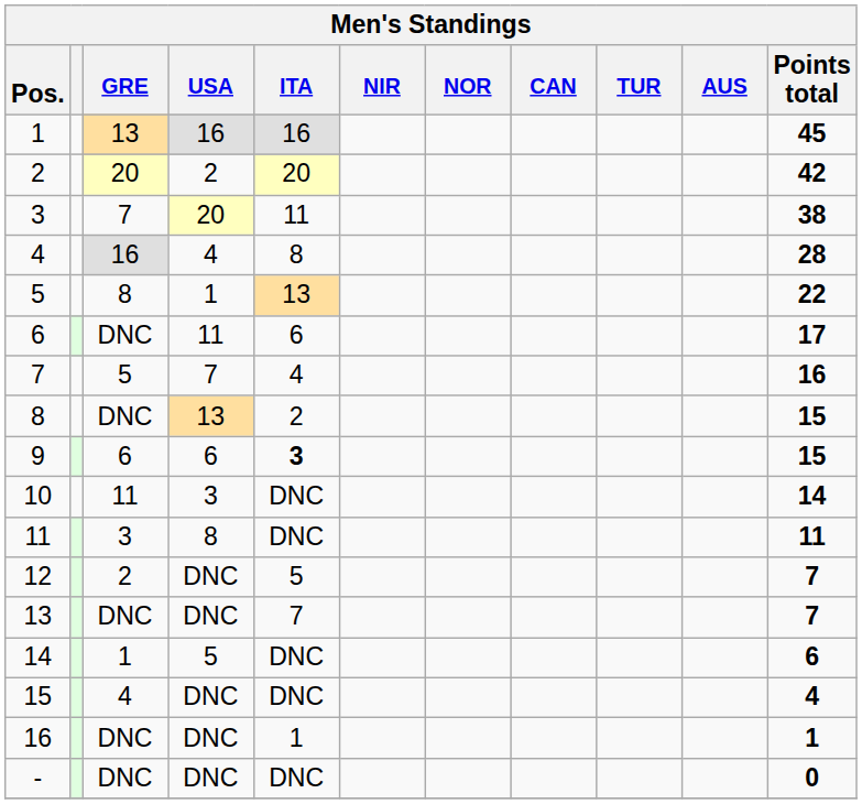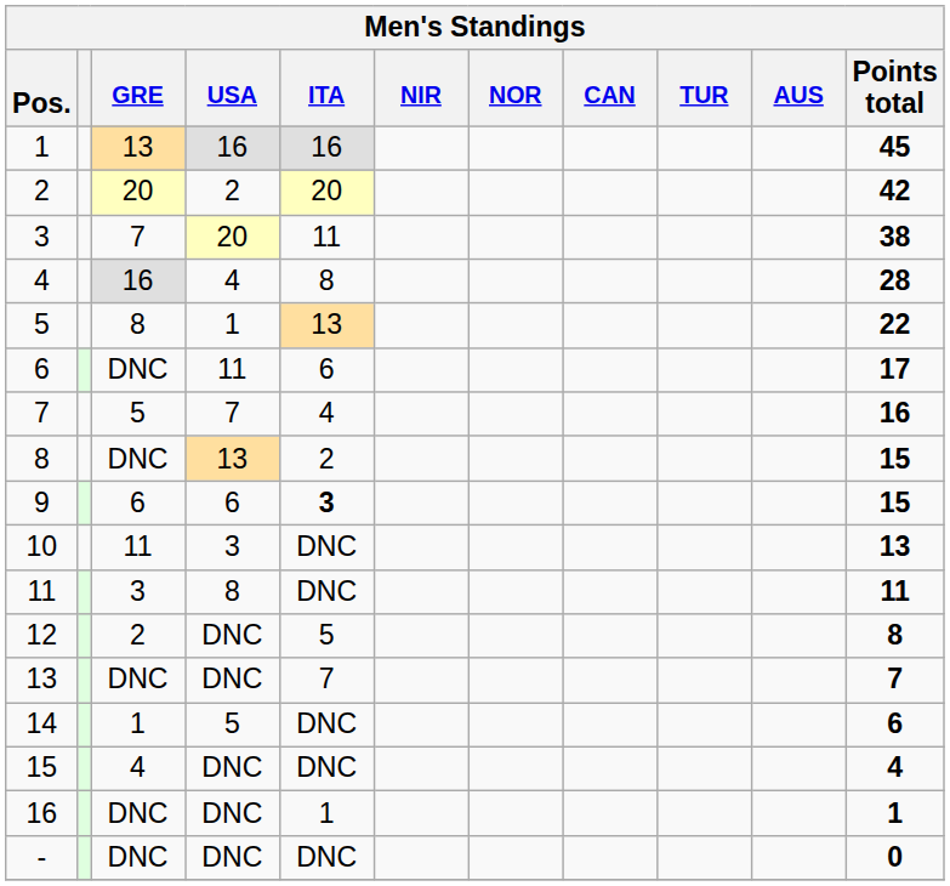 <table class="wikitable" style="text-align:center;">
 <tr bgcolor="#efefef">
 <th colspan=13 style="border-right:0px;";>Men's Standings<br></th>
 </tr>
 <tr bgcolor="#efefef">
 <th style="width:1.8em;"> <br>Pos.</th>
 <th></th>
 <th style="width:3.5em; vertical-align:top; font-size:85%;"><br><a href='#'>GRE</a></th>
 <th style="width:3.5em; vertical-align:top; font-size:85%;"><br><a href='#'>USA</a></th>
 <th style="width:3.5em; vertical-align:top; font-size:85%;"><br><a href='#'>ITA</a></th>
 <th style="width:3.5em; vertical-align:top; font-size:85%;"><br><a href='#'>NIR</a></th>
 <th style="width:3.5em; vertical-align:top; font-size:85%;"><br><a href='#'>NOR</a></th>
 <th style="width:3.5em; vertical-align:top; font-size:85%;"><br><a href='#'>CAN</a></th>
 <th style="width:3.5em; vertical-align:top; font-size:85%;"><br><a href='#'>TUR</a></th>
 <th style="width:3.5em; vertical-align:top; font-size:85%;"><br><a href='#'>AUS</a></th>
 <th>Points<br>total</th>
 </tr>
 <tr>
 <td>1</td>
 <td align="left"></td>
 <td bgcolor=#FFDF9F>13</td>
 <td bgcolor=#DFDFDF>16</td>
 <td bgcolor=#DFDFDF>16</td>
 <td></td>
 <td></td>
 <td></td>
 <td></td>
 <td> </td>
 <td><strong>45</strong></td>
 </tr>
 <tr>
 <td>2</td>
 <td align="left"></td>
 <td bgcolor=#FFFFBF>20</td>
 <td>2</td>
 <td bgcolor=#FFFFBF>20</td>
 <td></td>
 <td></td>
 <td></td>
 <td></td>
 <td> </td>
 <td><strong>42</strong></td>
 </tr>
 <tr>
 <td>3</td>
 <td align="left"></td>
 <td>7</td>
 <td bgcolor=#FFFFBF>20</td>
 <td>11</td>
 <td></td>
 <td></td>
 <td></td>
 <td></td>
 <td> </td>
 <td><strong>38</strong></td>
 </tr>
 <tr>
 <td>4</td>
 <td align="left"></td>
 <td bgcolor=#DFDFDF>16</td>
 <td>4</td>
 <td>8</td>
 <td></td>
 <td></td>
 <td></td>
 <td></td>
 <td> </td>
 <td><strong>28</strong></td>
 </tr>
 <tr>
 <td>5</td>
 <td align="left"></td>
 <td>8</td>
 <td>1</td>
 <td bgcolor=#FFDF9F>13</td>
 <td></td>
 <td></td>
 <td></td>
 <td></td>
 <td> </td>
 <td><strong>22</strong></td>
 </tr>
 <tr>
 <td>6</td>
 <td style="background:#dfffdf;" align="left"></td>
 <td>DNC</td>
 <td>11</td>
 <td>6</td>
 <td></td>
 <td></td>
 <td></td>
 <td></td>
 <td> </td>
 <td><strong>17</strong></td>
 </tr>
 <tr>
 <td>7</td>
 <td align="left"></td>
 <td>5</td>
 <td>7</td>
 <td>4</td>
 <td></td>
 <td></td>
 <td></td>
 <td></td>
 <td> </td>
 <td><strong>16</strong></td>
 </tr>
 <tr>
 <td>8</td>
 <td align="left"></td>
 <td>DNC</td>
 <td bgcolor=#FFDF9F>13</td>
 <td>2</td>
 <td></td>
 <td></td>
 <td></td>
 <td></td>
 <td> </td>
 <td><strong>15</strong></td>
 </tr>
 <tr>
 <td>9</td>
 <td style="background:#dfffdf;" align="left"></td>
 <td>6</td>
 <td>6</td>
 <td><strong>3</strong></td>
 <td></td>
 <td></td>
 <td></td>
 <td></td>
 <td> </td>
 <td><strong>15</strong></td>
 </tr>
 <tr>
 <td>10</td>
 <td align="left"></td>
 <td>11</td>
 <td>3</td>
 <td>DNC</td>
 <td></td>
 <td></td>
 <td></td>
 <td></td>
 <td> </td>
-<td><strong>14</strong></td>
+<td><strong>13</strong></td>
 </tr>
 <tr>
 <td>11</td>
 <td style="background:#dfffdf;" align="left"></td>
 <td>3</td>
 <td>8</td>
 <td>DNC</td>
 <td></td>
 <td></td>
 <td></td>
 <td></td>
 <td> </td>
 <td><strong>11</strong></td>
 </tr>
 <tr>
 <td>12</td>
 <td style="background:#dfffdf;" align="left"></td>
 <td>2</td>
 <td>DNC</td>
 <td>5</td>
 <td></td>
 <td></td>
 <td></td>
 <td></td>
 <td> </td>
-<td><strong>7</strong></td>
+<td><strong>8</strong></td>
 </tr>
 <tr>
 <td>13</td>
 <td style="background:#dfffdf;" align="left"></td>
 <td>DNC</td>
 <td>DNC</td>
 <td>7</td>
 <td></td>
 <td></td>
 <td></td>
 <td></td>
 <td> </td>
 <td><strong>7</strong></td>
 </tr>
 <tr>
 <td>14</td>
 <td style="background:#dfffdf;" align="left"></td>
 <td>1</td>
 <td>5</td>
 <td>DNC</td>
 <td></td>
 <td></td>
 <td></td>
 <td></td>
 <td> </td>
 <td><strong>6</strong></td>
 </tr>
 <tr>
 <td>15</td>
 <td style="background:#dfffdf;" align="left"></td>
 <td>4</td>
 <td>DNC</td>
 <td>DNC</td>
 <td></td>
 <td></td>
 <td></td>
 <td></td>
 <td> </td>
 <td><strong>4</strong></td>
 </tr>
 <tr>
 <td>16</td>
 <td style="background:#dfffdf;" align="left"></td>
 <td>DNC</td>
 <td>DNC</td>
 <td>1</td>
 <td></td>
 <td></td>
 <td></td>
 <td></td>
 <td> </td>
 <td><strong>1</strong></td>
 </tr>
 <tr>
 <td>-</td>
 <td style="background:#dfffdf;" align="left"></td>
 <td>DNC</td>
 <td>DNC</td>
 <td>DNC</td>
 <td></td>
 <td></td>
 <td></td>
 <td></td>
 <td> </td>
 <td><strong>0</strong></td>
 </tr>
 <tr>
 </tr>
 </table>
